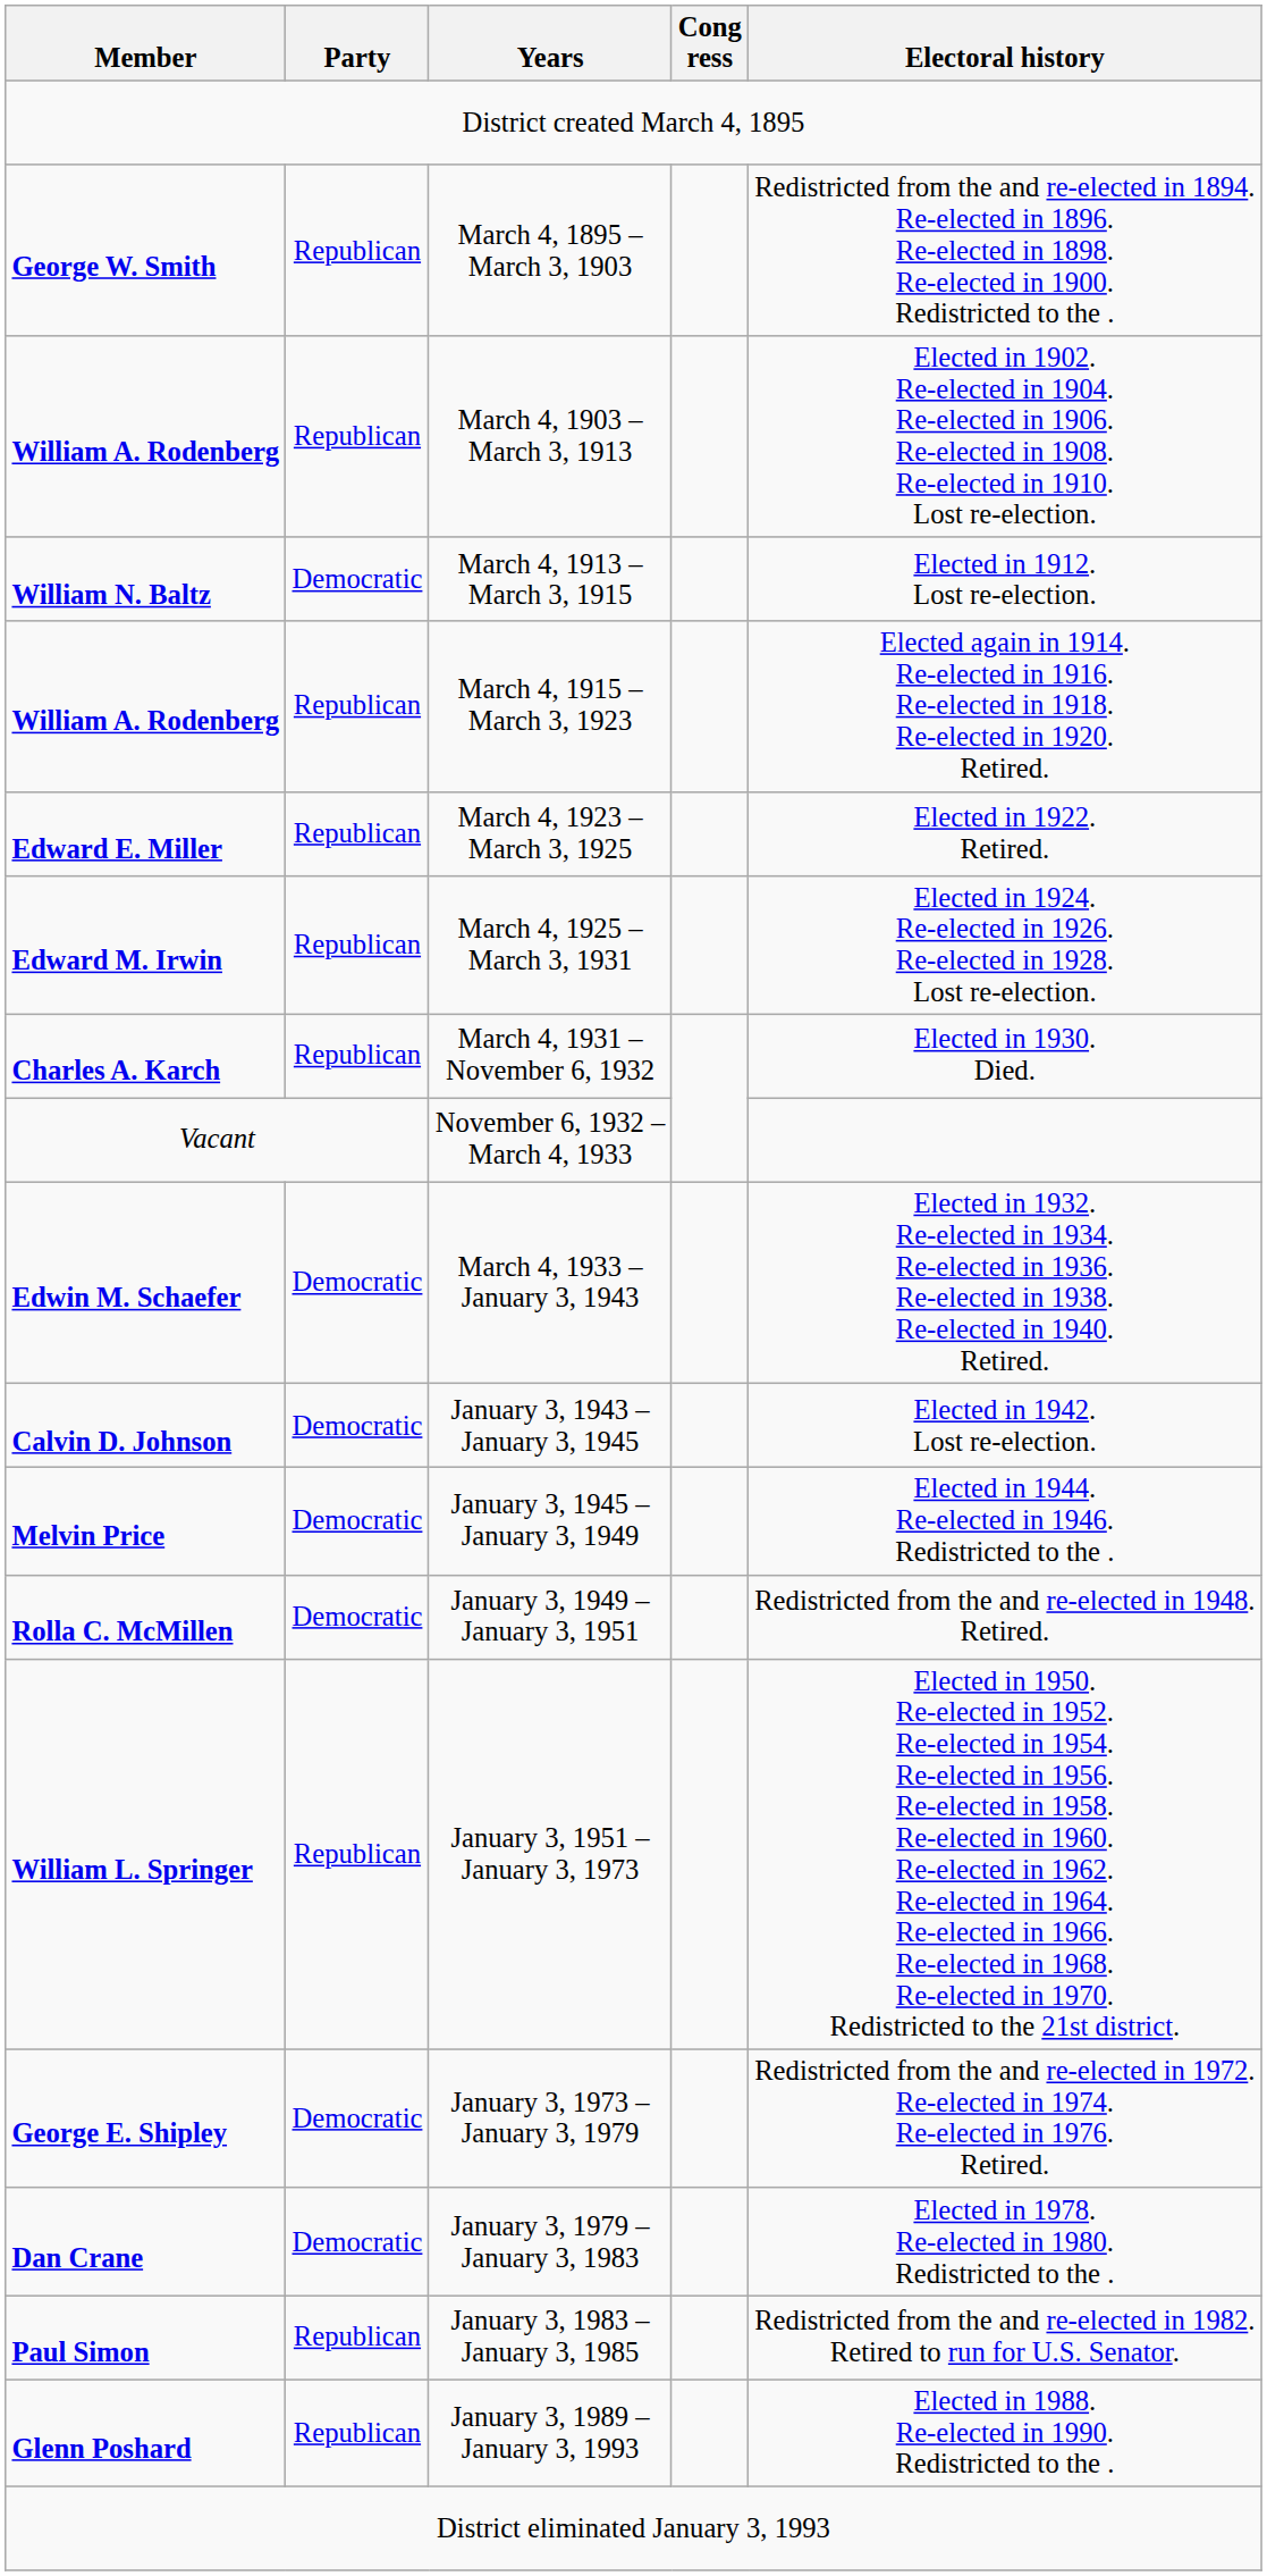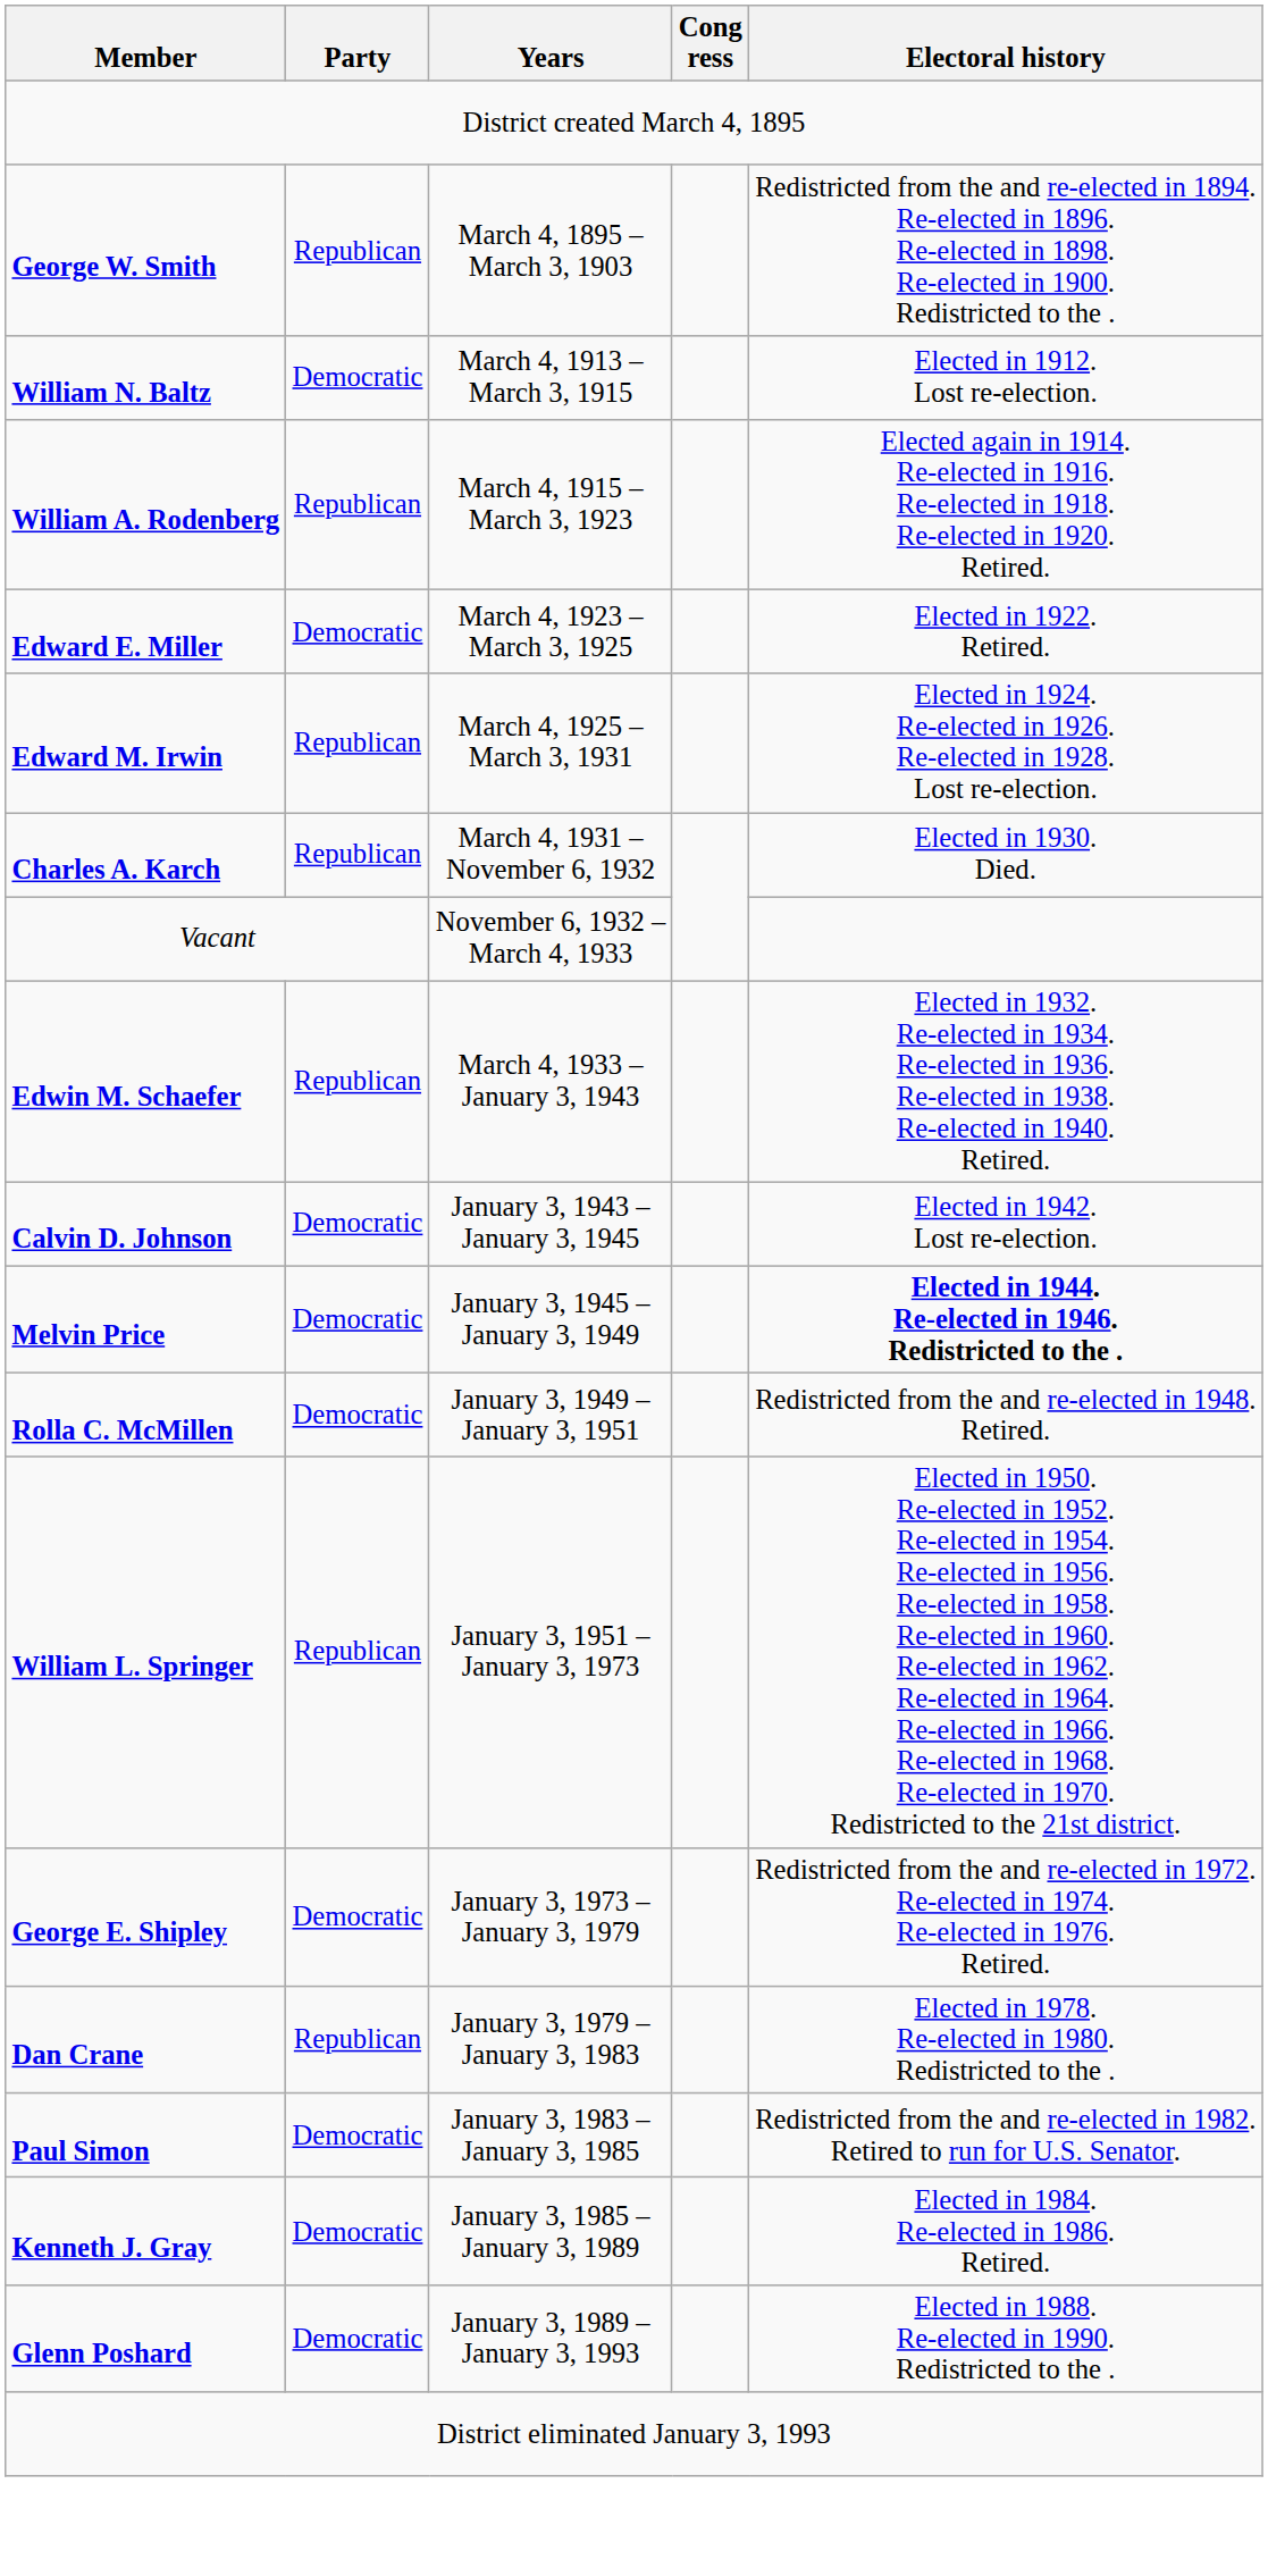 <table class=wikitable style="text-align:center">
 <tr valign=bottom>
 <th>Member</th>
 <th>Party</th>
 <th>Years</th>
 <th>Cong<br>ress</th>
 <th>Electoral history</th>
 </tr>
 <tr style="height:3em">
 <td colspan=5>District created March 4, 1895</td>
 </tr>
 <tr style="height:3em">
 <td align=left><br><strong><a href='#'>George W. Smith</a></strong><br></td>
 <td><a href='#'>Republican</a></td>
 <td nowrap>March 4, 1895 –<br> March 3, 1903</td>
 <td></td>
 <td>Redistricted from the  and <a href='#'>re-elected in 1894</a>.<br><a href='#'>Re-elected in 1896</a>.<br><a href='#'>Re-elected in 1898</a>.<br><a href='#'>Re-elected in 1900</a>.<br>Redistricted to the .</td>
 </tr>
 <tr style="height:3em">
-<td align=left><br><strong><a href='#'>William A. Rodenberg</a></strong><br></td>
-<td><a href='#'>Republican</a></td>
-<td nowrap>March 4, 1903 –<br> March 3, 1913</td>
-<td></td>
-<td><a href='#'>Elected in 1902</a>.<br><a href='#'>Re-elected in 1904</a>.<br><a href='#'>Re-elected in 1906</a>.<br><a href='#'>Re-elected in 1908</a>.<br><a href='#'>Re-elected in 1910</a>.<br>Lost re-election.</td>
-</tr>
-<tr style="height:3em">
 <td align=left><br><strong><a href='#'>William N. Baltz</a></strong><br></td>
 <td><a href='#'>Democratic</a></td>
 <td nowrap>March 4, 1913 –<br> March 3, 1915</td>
 <td></td>
 <td><a href='#'>Elected in 1912</a>.<br>Lost re-election.</td>
 </tr>
 <tr style="height:3em">
 <td align=left><br><strong><a href='#'>William A. Rodenberg</a></strong><br></td>
 <td><a href='#'>Republican</a></td>
 <td nowrap>March 4, 1915 –<br> March 3, 1923</td>
 <td></td>
 <td><a href='#'>Elected again in 1914</a>.<br><a href='#'>Re-elected in 1916</a>.<br><a href='#'>Re-elected in 1918</a>.<br><a href='#'>Re-elected in 1920</a>.<br>Retired.</td>
 </tr>
 <tr style="height:3em">
 <td align=left><br><strong><a href='#'>Edward E. Miller</a></strong><br></td>
-<td><a href='#'>Republican</a></td>
+<td><a href='#'>Democratic</a></td>
 <td nowrap>March 4, 1923 –<br> March 3, 1925</td>
 <td></td>
 <td><a href='#'>Elected in 1922</a>.<br>Retired.</td>
 </tr>
 <tr style="height:3em">
 <td align=left><br><strong><a href='#'>Edward M. Irwin</a></strong><br></td>
 <td><a href='#'>Republican</a></td>
 <td nowrap>March 4, 1925 –<br> March 3, 1931</td>
 <td></td>
 <td><a href='#'>Elected in 1924</a>.<br><a href='#'>Re-elected in 1926</a>.<br><a href='#'>Re-elected in 1928</a>.<br>Lost re-election.</td>
 </tr>
 <tr style="height:3em">
 <td align=left><br><strong><a href='#'>Charles A. Karch</a></strong><br></td>
 <td><a href='#'>Republican</a></td>
 <td nowrap>March 4, 1931 –<br> November 6, 1932</td>
 <td rowspan=2></td>
 <td><a href='#'>Elected in 1930</a>.<br>Died.</td>
 </tr>
 <tr style="height:3em">
 <td colspan=2><em>Vacant</em></td>
 <td nowrap>November 6, 1932 –<br> March 4, 1933</td>
 <td></td>
 </tr>
 <tr style="height:3em">
 <td align=left><br><strong><a href='#'>Edwin M. Schaefer</a></strong><br></td>
-<td><a href='#'>Democratic</a></td>
+<td><a href='#'>Republican</a></td>
 <td nowrap>March 4, 1933 –<br> January 3, 1943</td>
 <td></td>
 <td><a href='#'>Elected in 1932</a>.<br><a href='#'>Re-elected in 1934</a>.<br><a href='#'>Re-elected in 1936</a>.<br><a href='#'>Re-elected in 1938</a>.<br><a href='#'>Re-elected in 1940</a>.<br>Retired.</td>
 </tr>
 <tr style="height:3em">
 <td align=left><br><strong><a href='#'>Calvin D. Johnson</a></strong><br></td>
 <td><a href='#'>Democratic</a></td>
 <td nowrap>January 3, 1943 –<br> January 3, 1945</td>
 <td></td>
 <td><a href='#'>Elected in 1942</a>.<br>Lost re-election.</td>
 </tr>
 <tr style="height:3em">
 <td align=left><br><strong><a href='#'>Melvin Price</a></strong><br></td>
 <td><a href='#'>Democratic</a></td>
 <td nowrap>January 3, 1945 –<br> January 3, 1949</td>
 <td></td>
-<td><a href='#'>Elected in 1944</a>.<br><a href='#'>Re-elected in 1946</a>.<br>Redistricted to the .</td>
+<td><strong><a href='#'>Elected in 1944</a>.<br><a href='#'>Re-elected in 1946</a>.<br>Redistricted to the .</strong></td>
 </tr>
 <tr style="height:3em">
 <td align=left><br><strong><a href='#'>Rolla C. McMillen</a></strong><br></td>
 <td><a href='#'>Democratic</a></td>
 <td nowrap>January 3, 1949 –<br> January 3, 1951</td>
 <td></td>
 <td>Redistricted from the  and <a href='#'>re-elected in 1948</a>.<br>Retired.</td>
 </tr>
 <tr style="height:3em">
 <td align=left><br><strong><a href='#'>William L. Springer</a></strong><br></td>
 <td><a href='#'>Republican</a></td>
 <td nowrap>January 3, 1951 –<br> January 3, 1973</td>
 <td></td>
 <td><a href='#'>Elected in 1950</a>.<br><a href='#'>Re-elected in 1952</a>.<br><a href='#'>Re-elected in 1954</a>.<br><a href='#'>Re-elected in 1956</a>.<br><a href='#'>Re-elected in 1958</a>.<br><a href='#'>Re-elected in 1960</a>.<br><a href='#'>Re-elected in 1962</a>.<br><a href='#'>Re-elected in 1964</a>.<br><a href='#'>Re-elected in 1966</a>.<br><a href='#'>Re-elected in 1968</a>.<br><a href='#'>Re-elected in 1970</a>.<br>Redistricted to the <a href='#'>21st district</a>.</td>
 </tr>
 <tr style="height:3em">
 <td align=left><br><strong><a href='#'>George E. Shipley</a></strong><br></td>
 <td><a href='#'>Democratic</a></td>
 <td nowrap>January 3, 1973 –<br> January 3, 1979</td>
 <td></td>
 <td>Redistricted from the  and <a href='#'>re-elected in 1972</a>.<br><a href='#'>Re-elected in 1974</a>.<br><a href='#'>Re-elected in 1976</a>.<br> Retired.</td>
 </tr>
 <tr style="height:3em">
 <td align=left><br><strong><a href='#'>Dan Crane</a></strong><br></td>
-<td><a href='#'>Democratic</a></td>
+<td><a href='#'>Republican</a></td>
 <td nowrap>January 3, 1979 –<br> January 3, 1983</td>
 <td></td>
 <td><a href='#'>Elected in 1978</a>.<br><a href='#'>Re-elected in 1980</a>.<br>Redistricted to the .</td>
 </tr>
 <tr style="height:3em">
 <td align=left><br><strong><a href='#'>Paul Simon</a></strong><br></td>
-<td><a href='#'>Republican</a></td>
+<td><a href='#'>Democratic</a></td>
 <td nowrap>January 3, 1983 –<br> January 3, 1985</td>
 <td></td>
 <td>Redistricted from the  and <a href='#'>re-elected in 1982</a>.<br>Retired to <a href='#'>run for U.S. Senator</a>.</td>
 </tr>
 <tr style="height:3em">
+<td align=left><br><strong><a href='#'>Kenneth J. Gray</a></strong><br></td>
+<td><a href='#'>Democratic</a></td>
+<td nowrap>January 3, 1985 –<br> January 3, 1989</td>
+<td></td>
+<td><a href='#'>Elected in 1984</a>.<br><a href='#'>Re-elected in 1986</a>.<br>Retired.</td>
+</tr>
+<tr style="height:3em">
 <td align=left><br><strong><a href='#'>Glenn Poshard</a></strong><br></td>
-<td><a href='#'>Republican</a></td>
+<td><a href='#'>Democratic</a></td>
 <td nowrap>January 3, 1989 –<br> January 3, 1993</td>
 <td></td>
 <td><a href='#'>Elected in 1988</a>.<br><a href='#'>Re-elected in 1990</a>.<br>Redistricted to the .</td>
 </tr>
 <tr style="height:3em">
 <td colspan=5>District eliminated January 3, 1993</td>
 </tr>
 </table>
